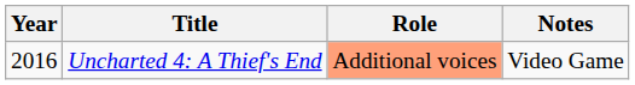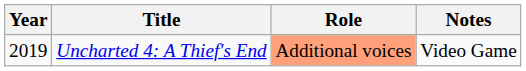 <table class="wikitable">
 <tr>
 <th>Year</th>
 <th>Title</th>
 <th>Role</th>
 <th>Notes</th>
 </tr>
 <tr>
-<td>2016</td>
+<td>2019</td>
 <td><em><a href='#'>Uncharted 4: A Thief's End</a></em></td>
 <td style="background: lightsalmon;">Additional voices</td>
 <td>Video Game</td>
 </tr>
 </table>
